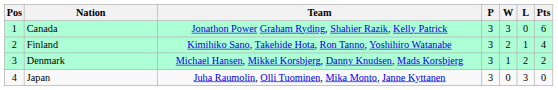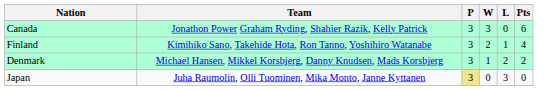 <table class="wikitable" style="font-size: 100%">
 <tr>
-<th width=20>Pos</th>
 <th width=200>Nation</th>
 <th width=500>Team</th>
 <th width=20>P</th>
 <th width=20>W</th>
 <th width=20>L</th>
 <th width=20>Pts</th>
 </tr>
 <tr align=center style="background: #ADFFD6;">
-<td>1</td>
 <td align="left"> Canada</td>
 <td><a href='#'>Jonathon Power</a>  <a href='#'>Graham Ryding</a>, <a href='#'>Shahier Razik</a>, <a href='#'>Kelly Patrick</a></td>
 <td>3</td>
 <td>3</td>
 <td>0</td>
 <td>6</td>
 </tr>
 <tr align=center style="background: #ADFFD6;">
-<td>2</td>
 <td align="left"> Finland</td>
 <td><a href='#'>Kimihiko Sano</a>, <a href='#'>Takehide Hota</a>, <a href='#'>Ron Tanno</a>, <a href='#'>Yoshihiro Watanabe</a></td>
 <td>3</td>
 <td>2</td>
 <td>1</td>
 <td>4</td>
 </tr>
 <tr align=center style="background: #ADFFD6;">
-<td>3</td>
 <td align="left"> Denmark</td>
 <td><a href='#'>Michael Hansen</a>, <a href='#'>Mikkel Korsbjerg</a>, <a href='#'>Danny Knudsen</a>, <a href='#'>Mads Korsbjerg</a></td>
 <td>3</td>
 <td>1</td>
 <td>2</td>
 <td>2</td>
 </tr>
 <tr align=center>
-<td>4</td>
 <td align="left"> Japan</td>
 <td><a href='#'>Juha Raumolin</a>, <a href='#'>Olli Tuominen</a>, <a href='#'>Mika Monto</a>, <a href='#'>Janne Kyttanen</a></td>
-<td>3</td>
+<td style="background: khaki;">3</td>
 <td>0</td>
 <td>3</td>
 <td>0</td>
 </tr>
 </table>
